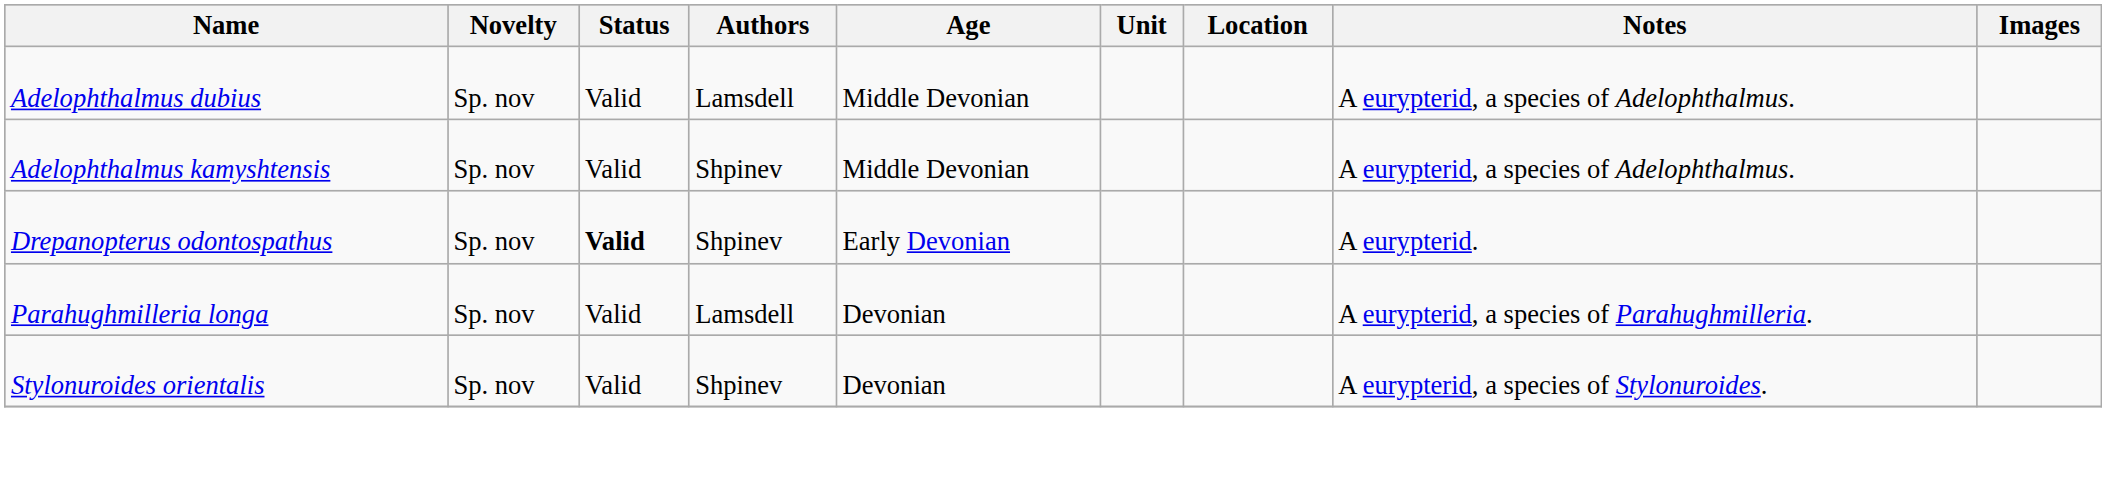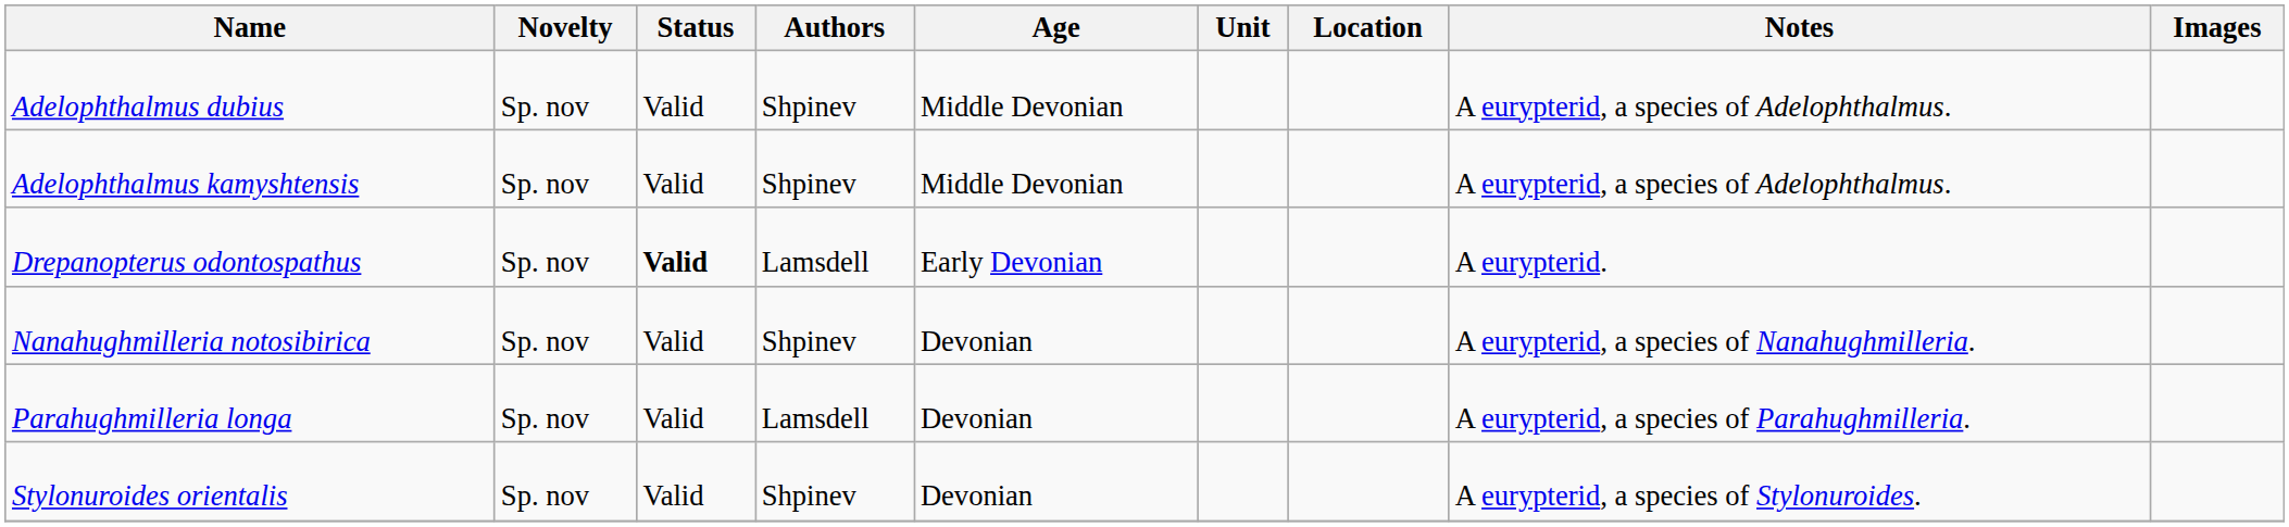 <table class="wikitable sortable" align="center" width="100%">
 <tr>
 <th>Name</th>
 <th>Novelty</th>
 <th>Status</th>
 <th>Authors</th>
 <th>Age</th>
 <th>Unit</th>
 <th>Location</th>
 <th>Notes</th>
 <th>Images</th>
 </tr>
 <tr>
 <td><br><em><a href='#'>Adelophthalmus dubius</a></em></td>
 <td><br>Sp. nov</td>
 <td><br>Valid</td>
-<td><br>Lamsdell</td>
+<td><br>Shpinev</td>
 <td><br>Middle Devonian</td>
 <td></td>
 <td><br></td>
 <td><br>A <a href='#'>eurypterid</a>, a species of <em>Adelophthalmus</em>.</td>
 <td></td>
 </tr>
 <tr>
 <td><br><em><a href='#'>Adelophthalmus kamyshtensis</a></em></td>
 <td><br>Sp. nov</td>
 <td><br>Valid</td>
 <td><br>Shpinev</td>
 <td><br>Middle Devonian</td>
 <td></td>
 <td><br></td>
 <td><br>A <a href='#'>eurypterid</a>, a species of <em>Adelophthalmus</em>.</td>
 <td></td>
 </tr>
 <tr>
 <td><br><em><a href='#'>Drepanopterus odontospathus</a></em></td>
 <td><br>Sp. nov</td>
 <td><strong><br>Valid</strong></td>
-<td><br>Shpinev</td>
+<td><br>Lamsdell</td>
 <td><br>Early <a href='#'>Devonian</a></td>
 <td></td>
 <td><br></td>
 <td><br>A <a href='#'>eurypterid</a>.</td>
+<td></td>
+</tr>
+<tr>
+<td><br><em><a href='#'>Nanahughmilleria notosibirica</a></em></td>
+<td><br>Sp. nov</td>
+<td><br>Valid</td>
+<td><br>Shpinev</td>
+<td><br>Devonian</td>
+<td></td>
+<td><br></td>
+<td><br>A <a href='#'>eurypterid</a>, a species of <em><a href='#'>Nanahughmilleria</a></em>.</td>
 <td></td>
 </tr>
 <tr>
 <td><br><em><a href='#'>Parahughmilleria longa</a></em></td>
 <td><br>Sp. nov</td>
 <td><br>Valid</td>
 <td><br>Lamsdell</td>
 <td><br>Devonian</td>
 <td></td>
 <td><br></td>
 <td><br>A <a href='#'>eurypterid</a>, a species of <em><a href='#'>Parahughmilleria</a></em>.</td>
 <td></td>
 </tr>
 <tr>
 <td><br><em><a href='#'>Stylonuroides orientalis</a></em></td>
 <td><br>Sp. nov</td>
 <td><br>Valid</td>
 <td><br>Shpinev</td>
 <td><br>Devonian</td>
 <td></td>
 <td><br></td>
 <td><br>A <a href='#'>eurypterid</a>, a species of <em><a href='#'>Stylonuroides</a></em>.</td>
 <td></td>
 </tr>
 <tr>
 </tr>
 </table>
